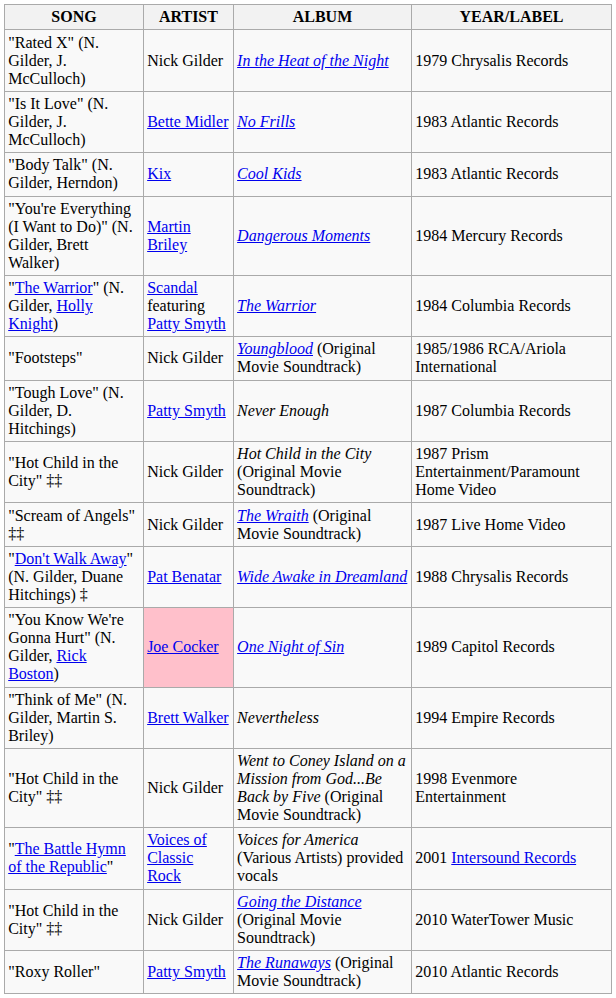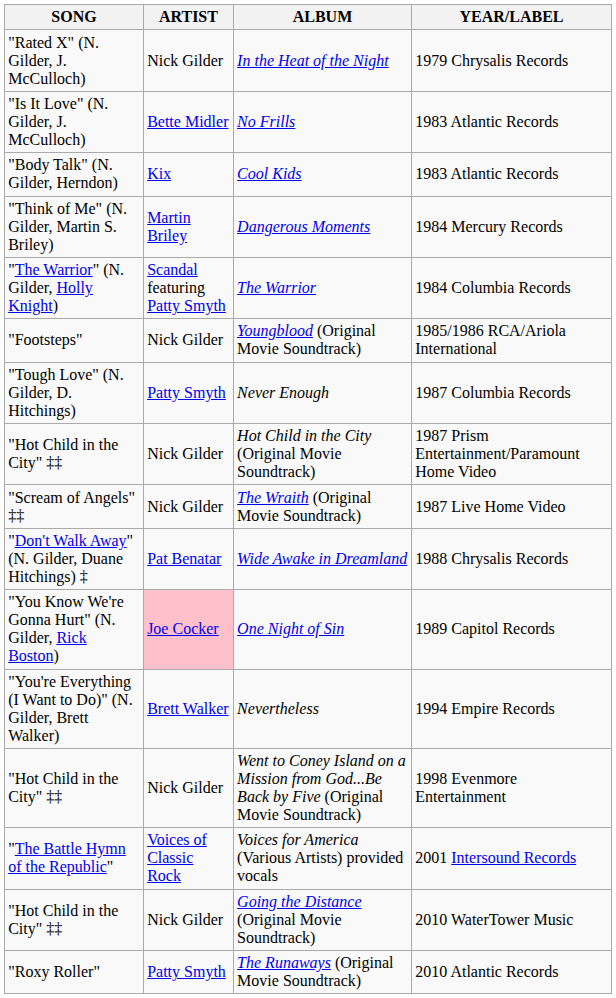 <table class="wikitable">
 <tr>
 <th>SONG</th>
 <th>ARTIST</th>
 <th>ALBUM</th>
 <th>YEAR/LABEL</th>
 </tr>
 <tr>
 <td>"Rated X" (N. Gilder, J. McCulloch)</td>
 <td>Nick Gilder</td>
 <td><em><a href='#'>In the Heat of the Night</a></em></td>
 <td>1979 Chrysalis Records</td>
 </tr>
 <tr>
 <td>"Is It Love" (N. Gilder, J. McCulloch)</td>
 <td><a href='#'>Bette Midler</a></td>
 <td><em><a href='#'>No Frills</a></em></td>
 <td>1983 Atlantic Records</td>
 </tr>
 <tr>
 <td>"Body Talk" (N. Gilder, Herndon)</td>
 <td><a href='#'>Kix</a></td>
 <td><em><a href='#'>Cool Kids</a></em></td>
 <td>1983 Atlantic Records</td>
 </tr>
 <tr>
-<td>"You're Everything (I Want to Do)" (N. Gilder, Brett Walker)</td>
+<td>"Think of Me" (N. Gilder, Martin S. Briley)</td>
 <td><a href='#'>Martin Briley</a></td>
 <td><em><a href='#'>Dangerous Moments</a></em></td>
 <td>1984 Mercury Records</td>
 </tr>
 <tr>
 <td>"<a href='#'>The Warrior</a>" (N. Gilder, <a href='#'>Holly Knight</a>)</td>
 <td><a href='#'>Scandal</a> featuring <a href='#'>Patty Smyth</a></td>
 <td><em><a href='#'>The Warrior</a></em></td>
 <td>1984 Columbia Records</td>
 </tr>
 <tr>
 <td>"Footsteps"</td>
 <td>Nick Gilder</td>
 <td><em><a href='#'>Youngblood</a></em> (Original Movie Soundtrack)</td>
 <td>1985/1986 RCA/Ariola International</td>
 </tr>
 <tr>
 <td>"Tough Love" (N. Gilder, D. Hitchings)</td>
 <td><a href='#'>Patty Smyth</a></td>
 <td><em>Never Enough</em></td>
 <td>1987 Columbia Records</td>
 </tr>
 <tr>
 <td>"Hot Child in the City" ‡‡<br></td>
 <td>Nick Gilder</td>
 <td><em>Hot Child in the City</em> (Original Movie Soundtrack)</td>
 <td>1987 Prism Entertainment/Paramount Home Video</td>
 </tr>
 <tr>
 <td>"Scream of Angels" ‡‡<br></td>
 <td>Nick Gilder</td>
 <td><em><a href='#'>The Wraith</a></em> (Original Movie Soundtrack)</td>
 <td>1987 Live Home Video</td>
 </tr>
 <tr>
 <td>"<a href='#'>Don't Walk Away</a>" (N. Gilder, Duane Hitchings) ‡<br></td>
 <td><a href='#'>Pat Benatar</a></td>
 <td><em><a href='#'>Wide Awake in Dreamland</a></em></td>
 <td>1988 Chrysalis Records</td>
 </tr>
 <tr>
 <td>"You Know We're Gonna Hurt" (N. Gilder, <a href='#'>Rick Boston</a>)</td>
 <td style="background: pink;"><a href='#'>Joe Cocker</a></td>
 <td><em><a href='#'>One Night of Sin</a></em></td>
 <td>1989 Capitol Records</td>
 </tr>
 <tr>
-<td>"Think of Me" (N. Gilder, Martin S. Briley)</td>
+<td>"You're Everything (I Want to Do)" (N. Gilder, Brett Walker)</td>
 <td><a href='#'>Brett Walker</a></td>
 <td><em>Nevertheless</em></td>
 <td>1994 Empire Records</td>
 </tr>
 <tr>
 <td>"Hot Child in the City" ‡‡<br></td>
 <td>Nick Gilder</td>
 <td><em>Went to Coney Island on a Mission from God...Be Back by Five</em> (Original Movie Soundtrack)</td>
 <td>1998 Evenmore Entertainment</td>
 </tr>
 <tr>
 <td>"<a href='#'>The Battle Hymn of the Republic</a>"</td>
 <td><a href='#'>Voices of Classic Rock</a></td>
 <td><em>Voices for America</em> (Various Artists) provided vocals</td>
 <td>2001 <a href='#'>Intersound Records</a></td>
 </tr>
 <tr>
 <td>"Hot Child in the City" ‡‡<br></td>
 <td>Nick Gilder</td>
 <td><em><a href='#'>Going the Distance</a></em> (Original Movie Soundtrack)</td>
 <td>2010 WaterTower Music</td>
 </tr>
 <tr>
 <td>"Roxy Roller"</td>
 <td><a href='#'>Patty Smyth</a></td>
 <td><em><a href='#'>The Runaways</a></em> (Original Movie Soundtrack)</td>
 <td>2010 Atlantic Records</td>
 </tr>
 </table>
